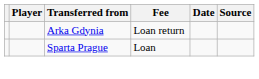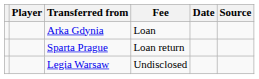 <table class="wikitable plainrowheaders sortable">
 <tr>
 <th></th>
 <th scope="col">Player</th>
 <th>Transferred from</th>
 <th style="width: 80px;">Fee</th>
 <th scope="col">Date</th>
 <th scope="col">Source</th>
 </tr>
 <tr>
 <td align="center"></td>
 <td> </td>
 <td> <a href='#'>Arka Gdynia</a></td>
+<td>Loan</td>
+<td></td>
+<td></td>
+</tr>
+<tr>
+<td align="center"></td>
+<td> </td>
+<td> <a href='#'>Sparta Prague</a></td>
 <td>Loan return</td>
 <td></td>
 <td></td>
 </tr>
 <tr>
 <td align="center"></td>
 <td> </td>
-<td> <a href='#'>Sparta Prague</a></td>
-<td>Loan</td>
+<td> <a href='#'>Legia Warsaw</a></td>
+<td>Undisclosed</td>
 <td></td>
 <td></td>
 </tr>
 </table>
